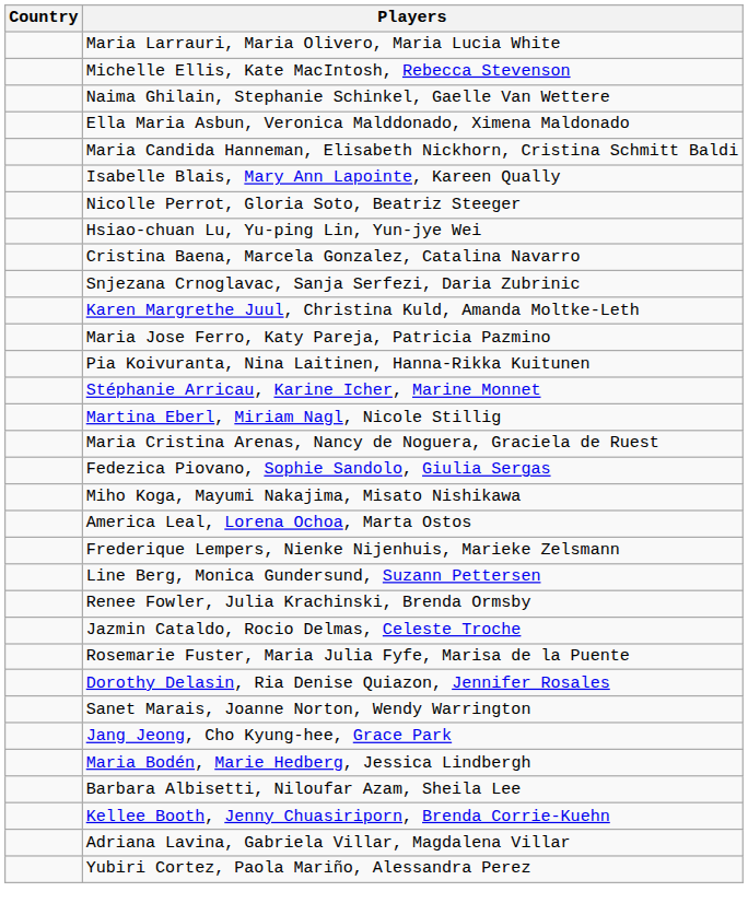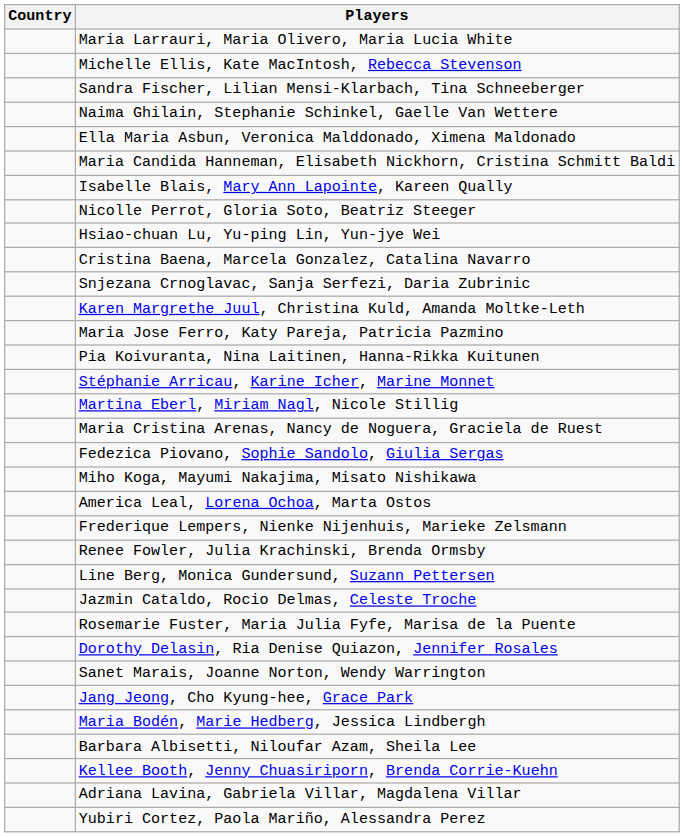 <table class="wikitable" style="font-size:95%;">
 <tr>
 <th>Country</th>
 <th>Players</th>
 </tr>
 <tr>
 <td></td>
 <td>Maria Larrauri, Maria Olivero, Maria Lucia White</td>
 </tr>
 <tr>
 <td></td>
 <td>Michelle Ellis, Kate MacIntosh, <a href='#'>Rebecca Stevenson</a></td>
+</tr>
+<tr>
+<td></td>
+<td>Sandra Fischer, Lilian Mensi-Klarbach, Tina Schneeberger</td>
 </tr>
 <tr>
 <td></td>
 <td>Naima Ghilain, Stephanie Schinkel, Gaelle Van Wettere</td>
 </tr>
 <tr>
 <td></td>
 <td>Ella Maria Asbun, Veronica Malddonado, Ximena Maldonado</td>
 </tr>
 <tr>
 <td></td>
 <td>Maria Candida Hanneman, Elisabeth Nickhorn, Cristina Schmitt Baldi</td>
 </tr>
 <tr>
 <td></td>
 <td>Isabelle Blais, <a href='#'>Mary Ann Lapointe</a>, Kareen Qually</td>
 </tr>
 <tr>
 <td></td>
 <td>Nicolle Perrot, Gloria Soto, Beatriz Steeger</td>
 </tr>
 <tr>
 <td></td>
 <td>Hsiao-chuan Lu, Yu-ping Lin, Yun-jye Wei</td>
 </tr>
 <tr>
 <td></td>
 <td>Cristina Baena, Marcela Gonzalez, Catalina Navarro</td>
 </tr>
 <tr>
 <td></td>
 <td>Snjezana Crnoglavac, Sanja Serfezi, Daria Zubrinic</td>
 </tr>
 <tr>
 <td></td>
 <td><a href='#'>Karen Margrethe Juul</a>, Christina Kuld, Amanda Moltke-Leth</td>
 </tr>
 <tr>
 <td></td>
 <td>Maria Jose Ferro, Katy Pareja, Patricia Pazmino</td>
 </tr>
 <tr>
 <td></td>
 <td>Pia Koivuranta, Nina Laitinen, Hanna-Rikka Kuitunen</td>
 </tr>
 <tr>
 <td></td>
 <td><a href='#'>Stéphanie Arricau</a>, <a href='#'>Karine Icher</a>, <a href='#'>Marine Monnet</a></td>
 </tr>
 <tr>
 <td></td>
 <td><a href='#'>Martina Eberl</a>, <a href='#'>Miriam Nagl</a>, Nicole Stillig</td>
 </tr>
 <tr>
 <td></td>
 <td>Maria Cristina Arenas, Nancy de Noguera, Graciela de Ruest</td>
 </tr>
 <tr>
 <td></td>
 <td>Fedezica Piovano, <a href='#'>Sophie Sandolo</a>, <a href='#'>Giulia Sergas</a></td>
 </tr>
 <tr>
 <td></td>
 <td>Miho Koga, Mayumi Nakajima, Misato Nishikawa</td>
 </tr>
 <tr>
 <td></td>
 <td>America Leal, <a href='#'>Lorena Ochoa</a>, Marta Ostos</td>
 </tr>
 <tr>
 <td></td>
 <td>Frederique Lempers, Nienke Nijenhuis, Marieke Zelsmann</td>
 </tr>
 <tr>
 <td></td>
-<td>Line Berg, Monica Gundersund, <a href='#'>Suzann Pettersen</a></td>
+<td>Renee Fowler, Julia Krachinski, Brenda Ormsby</td>
 </tr>
 <tr>
 <td></td>
-<td>Renee Fowler, Julia Krachinski, Brenda Ormsby</td>
+<td>Line Berg, Monica Gundersund, <a href='#'>Suzann Pettersen</a></td>
 </tr>
 <tr>
 <td></td>
 <td>Jazmin Cataldo, Rocio Delmas, <a href='#'>Celeste Troche</a></td>
 </tr>
 <tr>
 <td></td>
 <td>Rosemarie Fuster, Maria Julia Fyfe, Marisa de la Puente</td>
 </tr>
 <tr>
 <td></td>
 <td><a href='#'>Dorothy Delasin</a>, Ria Denise Quiazon, <a href='#'>Jennifer Rosales</a></td>
 </tr>
 <tr>
 <td></td>
 <td>Sanet Marais, Joanne Norton, Wendy Warrington</td>
 </tr>
 <tr>
 <td></td>
 <td><a href='#'>Jang Jeong</a>, Cho Kyung-hee, <a href='#'>Grace Park</a></td>
 </tr>
 <tr>
 <td></td>
 <td><a href='#'>Maria Bodén</a>, <a href='#'>Marie Hedberg</a>, Jessica Lindbergh</td>
 </tr>
 <tr>
 <td></td>
 <td>Barbara Albisetti, Niloufar Azam, Sheila Lee</td>
 </tr>
 <tr>
 <td></td>
 <td><a href='#'>Kellee Booth</a>, <a href='#'>Jenny Chuasiriporn</a>, <a href='#'>Brenda Corrie-Kuehn</a></td>
 </tr>
 <tr>
 <td></td>
 <td>Adriana Lavina, Gabriela Villar, Magdalena Villar</td>
 </tr>
 <tr>
 <td></td>
 <td>Yubiri Cortez, Paola Mariño, Alessandra Perez</td>
 </tr>
 </table>
